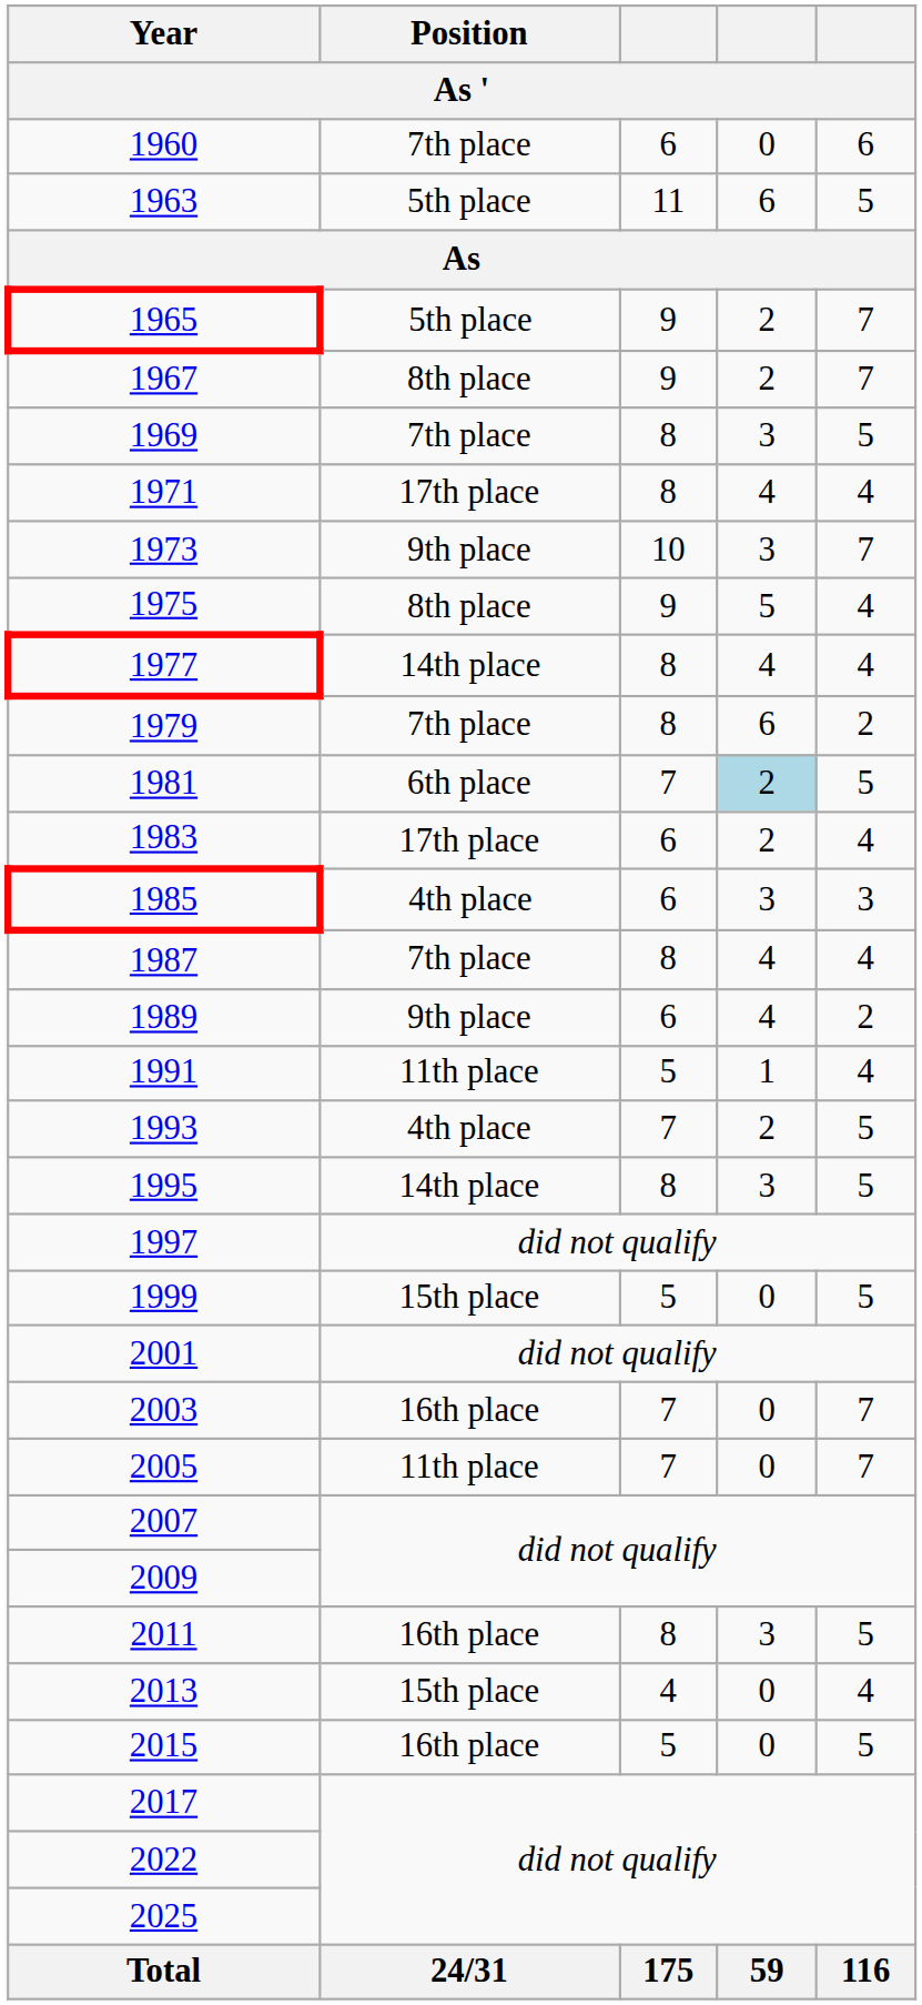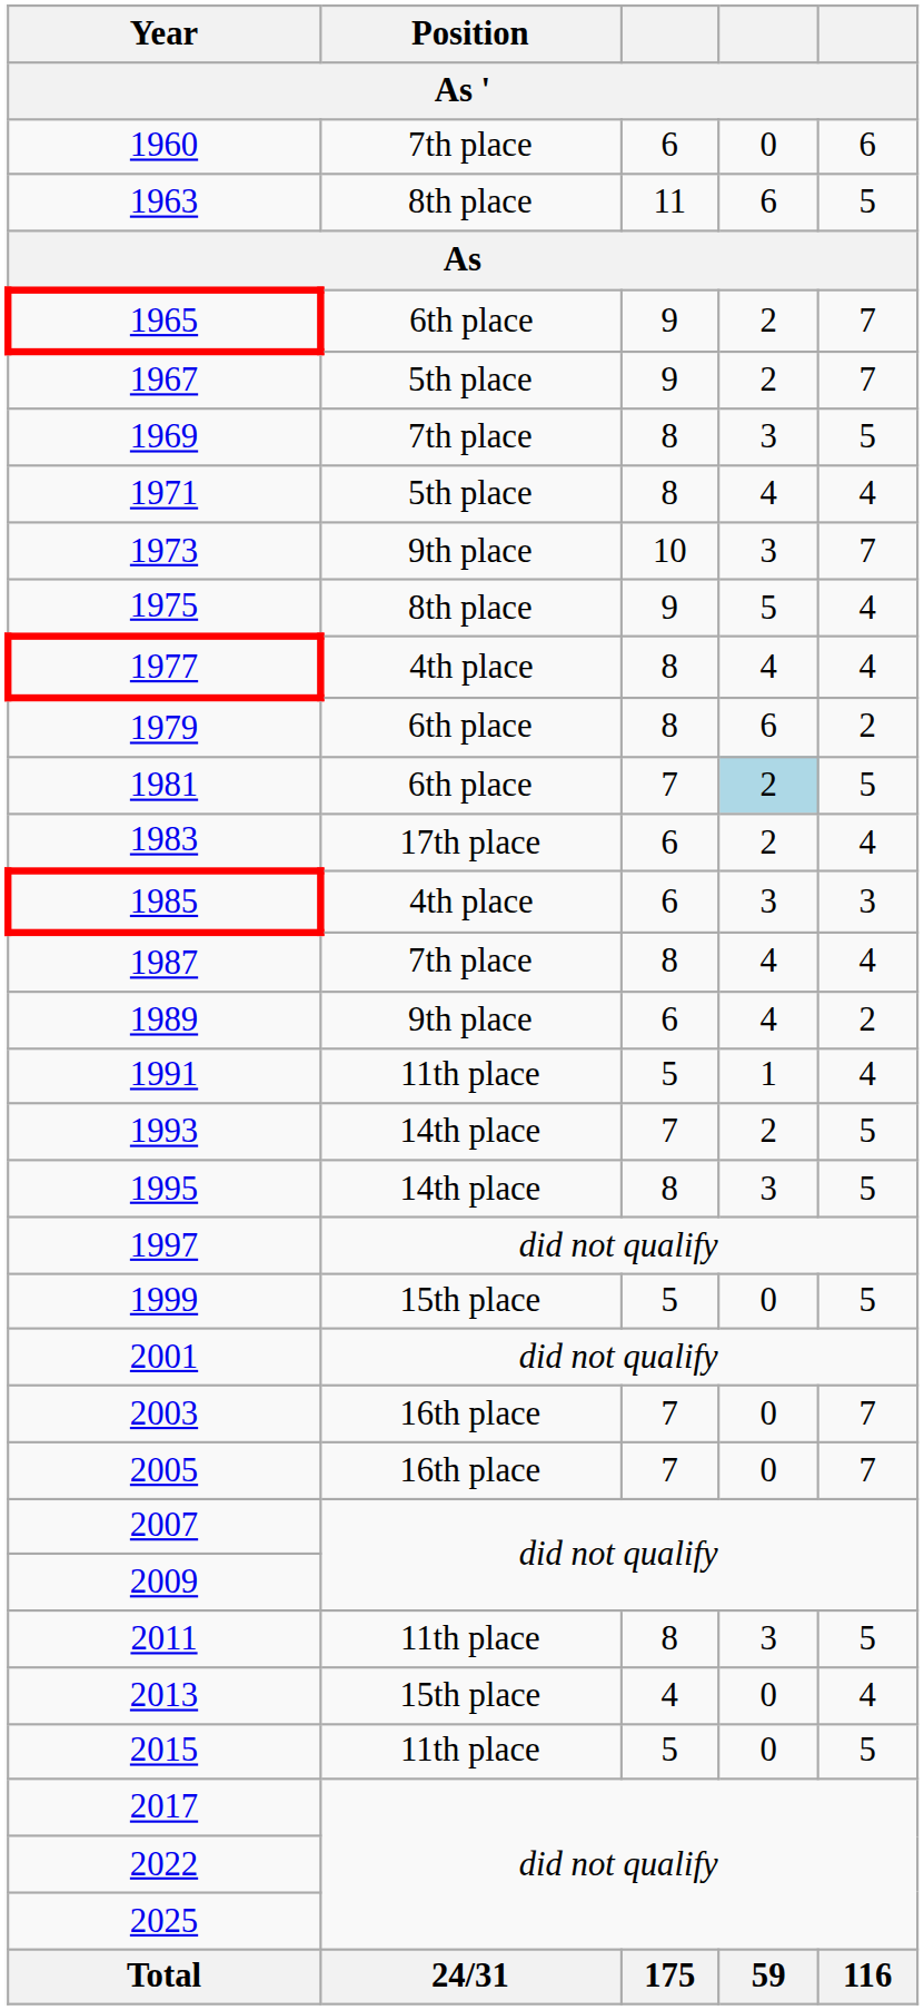 <table class="wikitable" style="text-align: center;font-size:90%;">
 <tr>
 <th width=125>Year</th>
 <th width=120>Position</th>
 <th width=35></th>
 <th width=35></th>
 <th width=35></th>
 </tr>
 <tr>
 <th colspan="5">As '</th>
 </tr>
 <tr>
 <td> <a href='#'>1960</a></td>
 <td>7th place</td>
 <td>6</td>
 <td>0</td>
 <td>6</td>
 </tr>
 <tr>
 <td> <a href='#'>1963</a></td>
-<td>5th place</td>
+<td>8th place</td>
 <td>11</td>
 <td>6</td>
 <td>5</td>
 </tr>
 <tr>
 <th colspan="5">As </th>
 </tr>
 <tr>
 <td style="border: 3px solid red"> <a href='#'>1965</a></td>
-<td>5th place</td>
+<td>6th place</td>
 <td>9</td>
 <td>2</td>
 <td>7</td>
 </tr>
 <tr>
 <td> <a href='#'>1967</a></td>
-<td>8th place</td>
+<td>5th place</td>
 <td>9</td>
 <td>2</td>
 <td>7</td>
 </tr>
 <tr>
 <td> <a href='#'>1969</a></td>
 <td>7th place</td>
 <td>8</td>
 <td>3</td>
 <td>5</td>
 </tr>
 <tr>
 <td> <a href='#'>1971</a></td>
-<td>17th place</td>
+<td>5th place</td>
 <td>8</td>
 <td>4</td>
 <td>4</td>
 </tr>
 <tr>
 <td> <a href='#'>1973</a></td>
 <td>9th place</td>
 <td>10</td>
 <td>3</td>
 <td>7</td>
 </tr>
 <tr>
 <td> <a href='#'>1975</a></td>
 <td>8th place</td>
 <td>9</td>
 <td>5</td>
 <td>4</td>
 </tr>
 <tr>
 <td style="border: 3px solid red"> <a href='#'>1977</a></td>
-<td>14th place</td>
+<td>4th place</td>
 <td>8</td>
 <td>4</td>
 <td>4</td>
 </tr>
 <tr>
 <td> <a href='#'>1979</a></td>
-<td>7th place</td>
+<td>6th place</td>
 <td>8</td>
 <td>6</td>
 <td>2</td>
 </tr>
 <tr>
 <td> <a href='#'>1981</a></td>
 <td>6th place</td>
 <td>7</td>
 <td style="background: lightblue;">2</td>
 <td>5</td>
 </tr>
 <tr>
 <td> <a href='#'>1983</a></td>
 <td>17th place</td>
 <td>6</td>
 <td>2</td>
 <td>4</td>
 </tr>
 <tr>
 <td style="border: 3px solid red"> <a href='#'>1985</a></td>
 <td>4th place</td>
 <td>6</td>
 <td>3</td>
 <td>3</td>
 </tr>
 <tr>
 <td> <a href='#'>1987</a></td>
 <td>7th place</td>
 <td>8</td>
 <td>4</td>
 <td>4</td>
 </tr>
 <tr>
 <td> <a href='#'>1989</a></td>
 <td>9th place</td>
 <td>6</td>
 <td>4</td>
 <td>2</td>
 </tr>
 <tr>
 <td> <a href='#'>1991</a></td>
 <td>11th place</td>
 <td>5</td>
 <td>1</td>
 <td>4</td>
 </tr>
 <tr>
 <td> <a href='#'>1993</a></td>
-<td>4th place</td>
+<td>14th place</td>
 <td>7</td>
 <td>2</td>
 <td>5</td>
 </tr>
 <tr>
 <td> <a href='#'>1995</a></td>
 <td>14th place</td>
 <td>8</td>
 <td>3</td>
 <td>5</td>
 </tr>
 <tr>
 <td> <a href='#'>1997</a></td>
 <td colspan=4><em>did not qualify</em></td>
 </tr>
 <tr>
 <td> <a href='#'>1999</a></td>
 <td>15th place</td>
 <td>5</td>
 <td>0</td>
 <td>5</td>
 </tr>
 <tr>
 <td> <a href='#'>2001</a></td>
 <td colspan=4><em>did not qualify</em></td>
 </tr>
 <tr>
 <td> <a href='#'>2003</a></td>
 <td>16th place</td>
 <td>7</td>
 <td>0</td>
 <td>7</td>
 </tr>
 <tr>
 <td> <a href='#'>2005</a></td>
-<td>11th place</td>
+<td>16th place</td>
 <td>7</td>
 <td>0</td>
 <td>7</td>
 </tr>
 <tr>
 <td> <a href='#'>2007</a></td>
 <td rowspan=2 colspan=4><em>did not qualify</em></td>
 </tr>
 <tr>
 <td> <a href='#'>2009</a></td>
 </tr>
 <tr>
 <td> <a href='#'>2011</a></td>
-<td>16th place</td>
+<td>11th place</td>
 <td>8</td>
 <td>3</td>
 <td>5</td>
 </tr>
 <tr>
 <td> <a href='#'>2013</a></td>
 <td>15th place</td>
 <td>4</td>
 <td>0</td>
 <td>4</td>
 </tr>
 <tr>
 <td> <a href='#'>2015</a></td>
-<td>16th place</td>
+<td>11th place</td>
 <td>5</td>
 <td>0</td>
 <td>5</td>
 </tr>
 <tr>
 <td> <a href='#'>2017</a></td>
 <td rowspan=3 colspan=4><em>did not qualify</em></td>
 </tr>
 <tr>
 <td> <a href='#'>2022</a></td>
 </tr>
 <tr>
 <td> <a href='#'>2025</a></td>
 </tr>
 <tr>
 <th>Total</th>
 <th>24/31</th>
 <th>175</th>
 <th>59</th>
 <th>116</th>
 </tr>
 </table>
